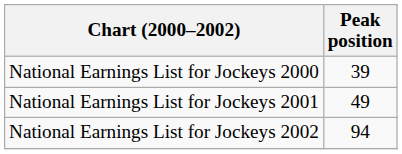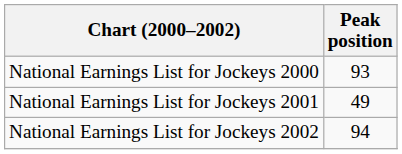 <table class="wikitable sortable">
 <tr>
 <th>Chart (2000–2002)</th>
 <th>Peak<br>position</th>
 </tr>
 <tr>
 <td>National Earnings List for Jockeys 2000</td>
-<td style="text-align:center;">39</td>
+<td style="text-align:center;">93</td>
 </tr>
 <tr>
 <td>National Earnings List for Jockeys 2001</td>
 <td style="text-align:center;">49</td>
 </tr>
 <tr>
 <td>National Earnings List for Jockeys 2002</td>
 <td style="text-align:center;">94</td>
 </tr>
 <tr>
 </tr>
 </table>
